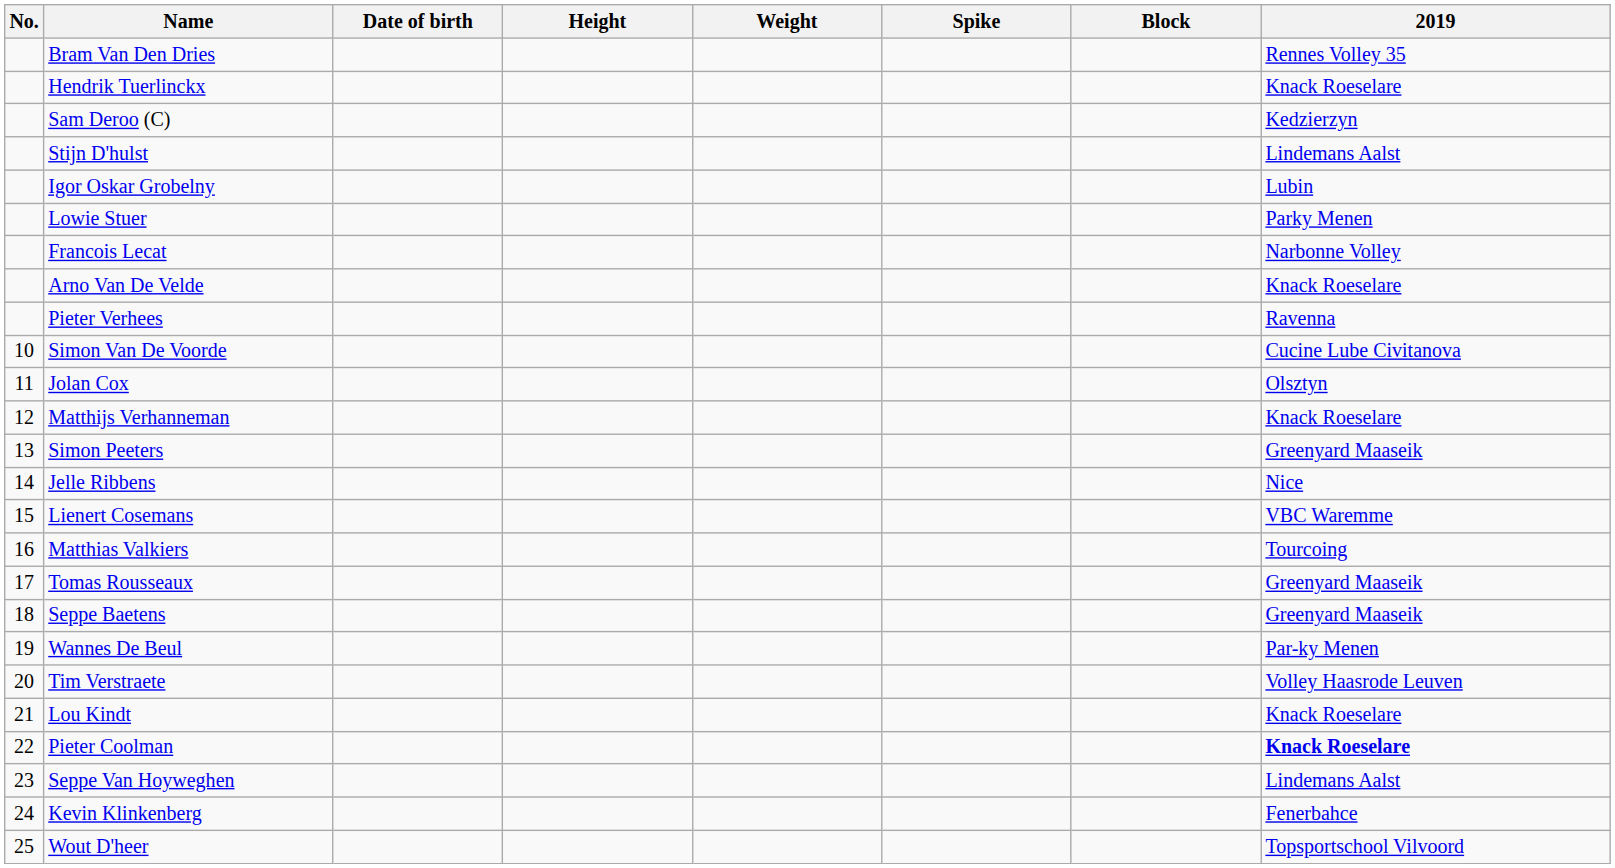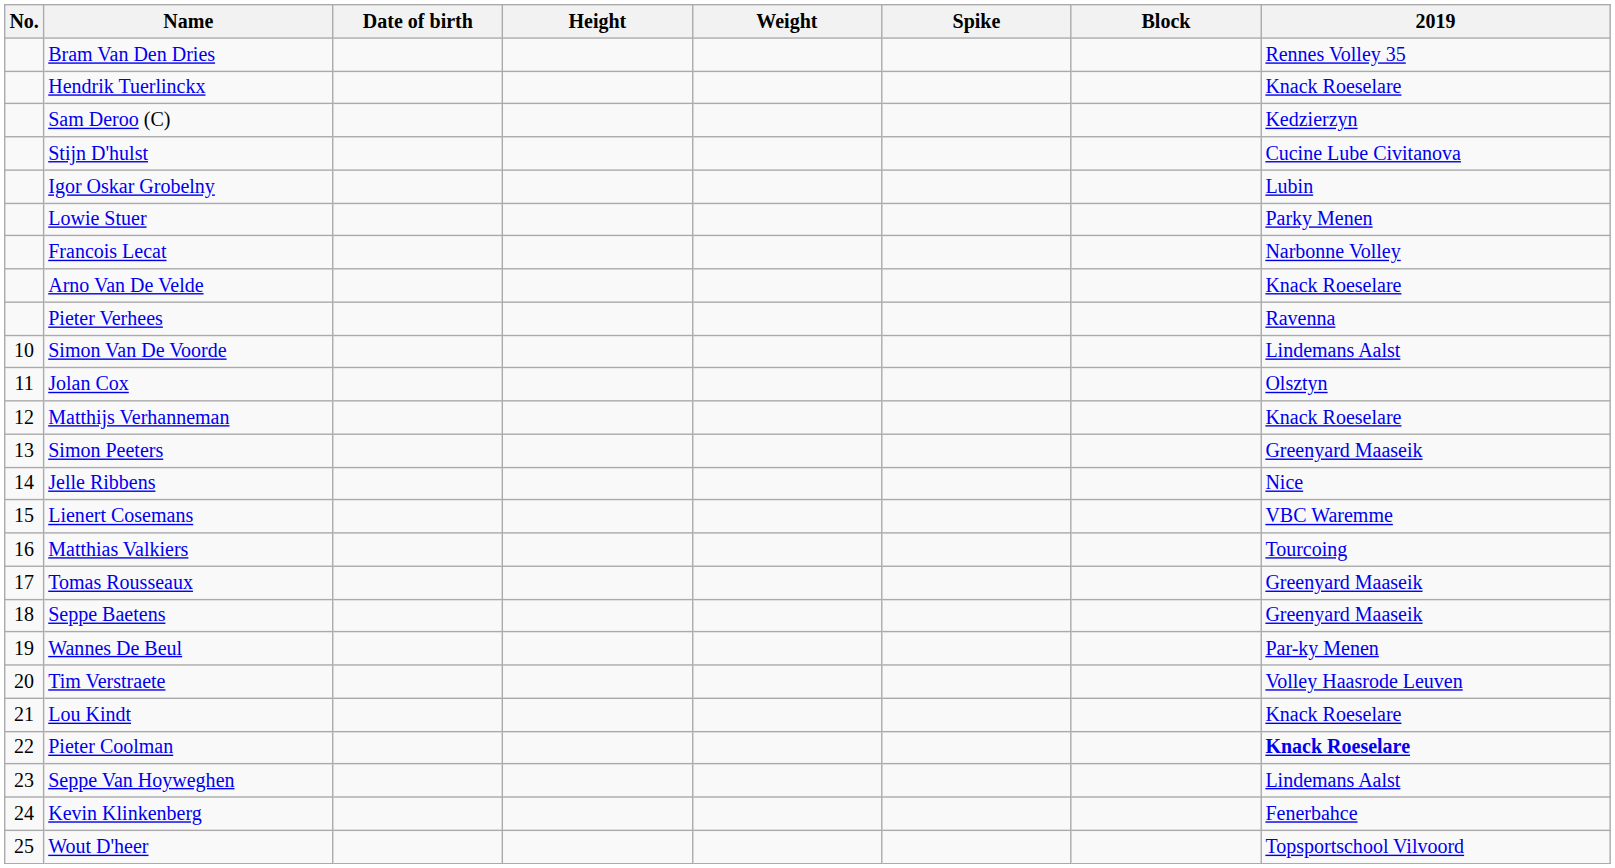 <table class="wikitable sortable" style="font-size:90%; text-align:center;">
 <tr>
 <th>No.</th>
 <th style="width:14em">Name</th>
 <th style="width:8em">Date of birth</th>
 <th style="width:9em">Height</th>
 <th style="width:9em">Weight</th>
 <th style="width:9em">Spike</th>
 <th style="width:9em">Block</th>
 <th style="width:17em">2019</th>
 </tr>
 <tr>
 <td></td>
 <td align=left><a href='#'>Bram Van Den Dries</a></td>
 <td align=right></td>
 <td></td>
 <td></td>
 <td></td>
 <td></td>
 <td align=left> <a href='#'>Rennes Volley 35</a></td>
 </tr>
 <tr>
 <td></td>
 <td align=left><a href='#'>Hendrik Tuerlinckx</a></td>
 <td align=right></td>
 <td></td>
 <td></td>
 <td></td>
 <td></td>
 <td align=left> <a href='#'>Knack Roeselare</a></td>
 </tr>
 <tr>
 <td></td>
 <td align=left><a href='#'>Sam Deroo</a> (C)</td>
 <td align="right"></td>
 <td></td>
 <td></td>
 <td></td>
 <td></td>
 <td align=left> <a href='#'>Kedzierzyn</a></td>
 </tr>
 <tr>
 <td></td>
 <td align=left><a href='#'>Stijn D'hulst</a></td>
 <td align=right></td>
 <td></td>
 <td></td>
 <td></td>
 <td></td>
-<td align=left> <a href='#'>Lindemans Aalst</a></td>
+<td align=left> <a href='#'>Cucine Lube Civitanova</a></td>
 </tr>
 <tr>
 <td></td>
 <td align=left><a href='#'>Igor Oskar Grobelny</a></td>
 <td align=right></td>
 <td></td>
 <td></td>
 <td></td>
 <td></td>
 <td align=left> <a href='#'>Lubin</a></td>
 </tr>
 <tr>
 <td></td>
 <td align=left><a href='#'>Lowie Stuer</a></td>
 <td align=right></td>
 <td></td>
 <td></td>
 <td></td>
 <td></td>
 <td align=left> <a href='#'>Parky Menen</a></td>
 </tr>
 <tr>
 <td></td>
 <td align=left><a href='#'>Francois Lecat</a></td>
 <td align=right></td>
 <td></td>
 <td></td>
 <td></td>
 <td></td>
 <td align=left> <a href='#'>Narbonne Volley</a></td>
 </tr>
 <tr>
 <td></td>
 <td align=left><a href='#'>Arno Van De Velde</a></td>
 <td align=right></td>
 <td></td>
 <td></td>
 <td></td>
 <td></td>
 <td align=left> <a href='#'>Knack Roeselare</a></td>
 </tr>
 <tr>
 <td></td>
 <td align=left><a href='#'>Pieter Verhees</a></td>
 <td align=right></td>
 <td></td>
 <td></td>
 <td></td>
 <td></td>
 <td align=left> <a href='#'>Ravenna</a></td>
 </tr>
 <tr>
 <td>10</td>
 <td align=left><a href='#'>Simon Van De Voorde</a></td>
 <td align=right></td>
 <td></td>
 <td></td>
 <td></td>
 <td></td>
-<td align=left> <a href='#'>Cucine Lube Civitanova</a></td>
+<td align=left> <a href='#'>Lindemans Aalst</a></td>
 </tr>
 <tr>
 <td>11</td>
 <td align=left><a href='#'>Jolan Cox</a></td>
 <td align=right></td>
 <td></td>
 <td></td>
 <td></td>
 <td></td>
 <td align=left> <a href='#'>Olsztyn</a></td>
 </tr>
 <tr>
 <td>12</td>
 <td align=left><a href='#'>Matthijs Verhanneman</a></td>
 <td align=right></td>
 <td></td>
 <td></td>
 <td></td>
 <td></td>
 <td align=left> <a href='#'>Knack Roeselare</a></td>
 </tr>
 <tr>
 <td>13</td>
 <td align=left><a href='#'>Simon Peeters</a></td>
 <td align=right></td>
 <td></td>
 <td></td>
 <td></td>
 <td></td>
 <td align=left> <a href='#'>Greenyard Maaseik</a></td>
 </tr>
 <tr>
 <td>14</td>
 <td align=left><a href='#'>Jelle Ribbens</a></td>
 <td align=right></td>
 <td></td>
 <td></td>
 <td></td>
 <td></td>
 <td align=left> <a href='#'>Nice</a></td>
 </tr>
 <tr>
 <td>15</td>
 <td align=left><a href='#'>Lienert Cosemans</a></td>
 <td align=right></td>
 <td></td>
 <td></td>
 <td></td>
 <td></td>
 <td align=left> <a href='#'>VBC Waremme</a></td>
 </tr>
 <tr>
 <td>16</td>
 <td align=left><a href='#'>Matthias Valkiers</a></td>
 <td align=right></td>
 <td></td>
 <td></td>
 <td></td>
 <td></td>
 <td align=left> <a href='#'>Tourcoing</a></td>
 </tr>
 <tr>
 <td>17</td>
 <td align=left><a href='#'>Tomas Rousseaux</a></td>
 <td align=right></td>
 <td></td>
 <td></td>
 <td></td>
 <td></td>
 <td align=left> <a href='#'>Greenyard Maaseik</a></td>
 </tr>
 <tr>
 <td>18</td>
 <td align=left><a href='#'>Seppe Baetens</a></td>
 <td align=right></td>
 <td></td>
 <td></td>
 <td></td>
 <td></td>
 <td align=left> <a href='#'>Greenyard Maaseik</a></td>
 </tr>
 <tr>
 <td>19</td>
 <td align=left><a href='#'>Wannes De Beul</a></td>
 <td align=right></td>
 <td></td>
 <td></td>
 <td></td>
 <td></td>
 <td align=left> <a href='#'>Par-ky Menen</a></td>
 </tr>
 <tr>
 <td>20</td>
 <td align=left><a href='#'>Tim Verstraete</a></td>
 <td align=right></td>
 <td></td>
 <td></td>
 <td></td>
 <td></td>
 <td align=left> <a href='#'>Volley Haasrode Leuven</a></td>
 </tr>
 <tr>
 <td>21</td>
 <td align=left><a href='#'>Lou Kindt</a></td>
 <td align=right></td>
 <td></td>
 <td></td>
 <td></td>
 <td></td>
 <td align=left> <a href='#'>Knack Roeselare</a></td>
 </tr>
 <tr>
 <td>22</td>
 <td align=left><a href='#'>Pieter Coolman</a></td>
 <td align=right></td>
 <td></td>
 <td></td>
 <td></td>
 <td></td>
 <td align=left><strong> <a href='#'>Knack Roeselare</a></strong></td>
 </tr>
 <tr>
 <td>23</td>
 <td align=left><a href='#'>Seppe Van Hoyweghen</a></td>
 <td align=right></td>
 <td></td>
 <td></td>
 <td></td>
 <td></td>
 <td align=left> <a href='#'>Lindemans Aalst</a></td>
 </tr>
 <tr>
 <td>24</td>
 <td align=left><a href='#'>Kevin Klinkenberg</a></td>
 <td align=right></td>
 <td></td>
 <td></td>
 <td></td>
 <td></td>
 <td align=left> <a href='#'>Fenerbahce</a></td>
 </tr>
 <tr>
 <td>25</td>
 <td align=left><a href='#'>Wout D'heer</a></td>
 <td align=right></td>
 <td></td>
 <td></td>
 <td></td>
 <td></td>
 <td align=left> <a href='#'>Topsportschool Vilvoord</a></td>
 </tr>
 </table>
